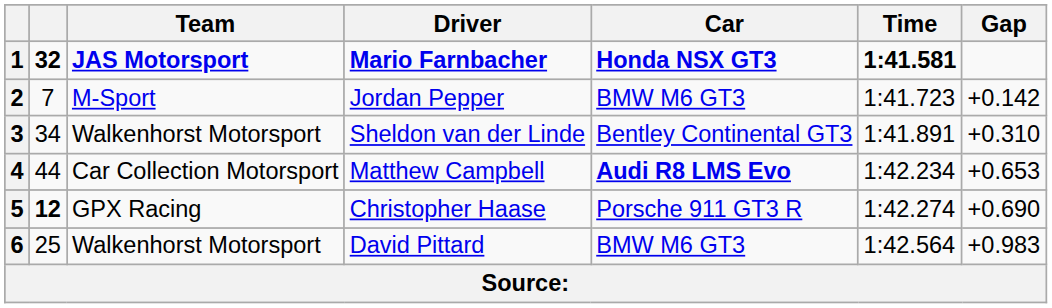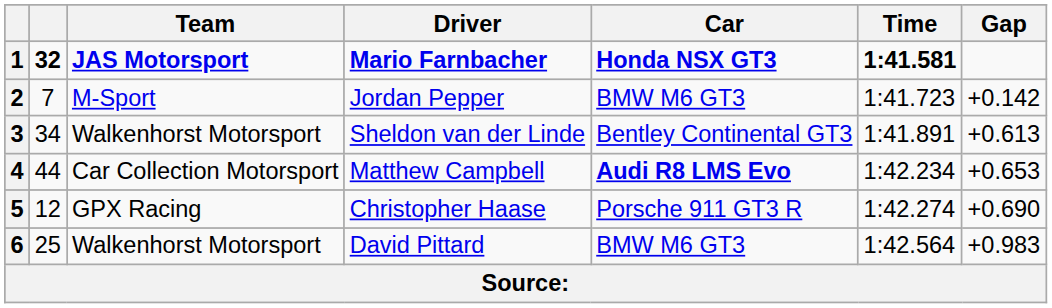 <table class="wikitable" style="font-size: 85%">
 <tr>
 <th></th>
 <th></th>
 <th>Team</th>
 <th>Driver</th>
 <th>Car</th>
 <th>Time</th>
 <th>Gap</th>
 </tr>
 <tr>
 <th>1</th>
 <td align=center><strong>32</strong></td>
 <td><strong> <a href='#'>JAS Motorsport</a></strong></td>
 <td><strong> <a href='#'>Mario Farnbacher</a></strong></td>
 <td><strong><a href='#'>Honda NSX GT3</a></strong></td>
 <td><strong>1:41.581</strong></td>
 <td></td>
 </tr>
 <tr>
 <th>2</th>
 <td align=center>7</td>
 <td> <a href='#'>M-Sport</a></td>
 <td> <a href='#'>Jordan Pepper</a></td>
 <td><a href='#'>BMW M6 GT3</a></td>
 <td>1:41.723</td>
 <td>+0.142</td>
 </tr>
 <tr>
 <th>3</th>
 <td align=center>34</td>
 <td> Walkenhorst Motorsport</td>
 <td> <a href='#'>Sheldon van der Linde</a></td>
 <td><a href='#'>Bentley Continental GT3</a></td>
 <td>1:41.891</td>
-<td>+0.310</td>
+<td>+0.613</td>
 </tr>
 <tr>
 <th>4</th>
 <td align=center>44</td>
 <td> Car Collection Motorsport</td>
 <td> <a href='#'>Matthew Campbell</a></td>
 <td><strong><a href='#'>Audi R8 LMS Evo</a></strong></td>
 <td>1:42.234</td>
 <td>+0.653</td>
 </tr>
 <tr>
 <th>5</th>
-<td align=center><strong>12</strong></td>
+<td align=center>12</td>
 <td> GPX Racing</td>
 <td> <a href='#'>Christopher Haase</a></td>
 <td><a href='#'>Porsche 911 GT3 R</a></td>
 <td>1:42.274</td>
 <td>+0.690</td>
 </tr>
 <tr>
 <th>6</th>
 <td align=center>25</td>
 <td> Walkenhorst Motorsport</td>
 <td> <a href='#'>David Pittard</a></td>
 <td><a href='#'>BMW M6 GT3</a></td>
 <td>1:42.564</td>
 <td>+0.983</td>
 </tr>
 <tr>
 <th colspan=7>Source:</th>
 </tr>
 </table>
